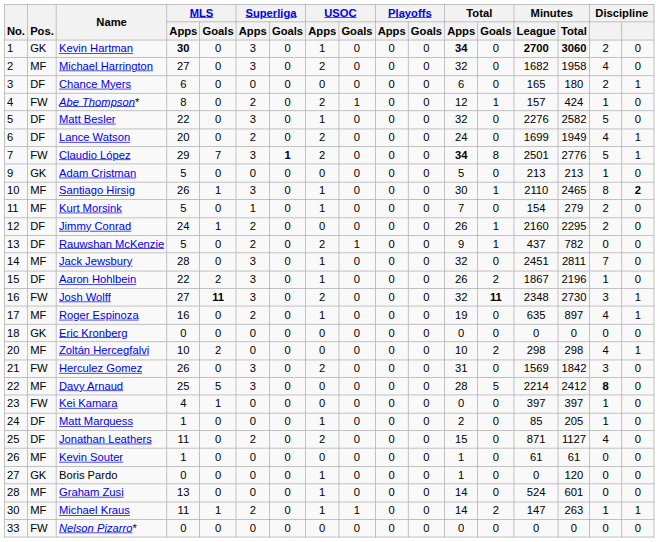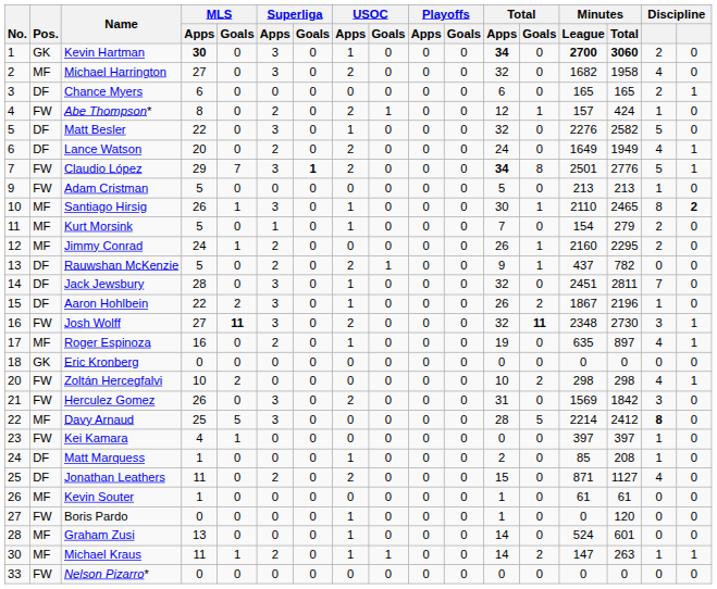 <table class="wikitable" style="text-align:center">
 <tr>
 <th rowspan="2" valign="bottom">No.</th>
 <th rowspan="2" valign="bottom">Pos.</th>
 <th rowspan="2">Name</th>
 <th colspan="2" width="85"><a href='#'>MLS</a></th>
 <th colspan="2" width="85"><a href='#'>Superliga</a></th>
 <th colspan="2" width="85"><a href='#'>USOC</a></th>
 <th colspan="2" width="85"><a href='#'>Playoffs</a></th>
 <th colspan="2" width="85">Total</th>
 <th colspan="2" width="85">Minutes</th>
 <th colspan="2" width="85">Discipline</th>
 </tr>
 <tr>
 <th>Apps</th>
 <th>Goals</th>
 <th>Apps</th>
 <th>Goals</th>
 <th>Apps</th>
 <th>Goals</th>
 <th>Apps</th>
 <th>Goals</th>
 <th>Apps</th>
 <th>Goals</th>
 <th>League</th>
 <th>Total</th>
 <th></th>
 <th></th>
 </tr>
 <tr>
 <td align="left">1</td>
 <td align="left">GK</td>
 <td align="left"> <a href='#'>Kevin Hartman</a></td>
 <td><strong>30</strong></td>
 <td>0</td>
 <td>3</td>
 <td>0</td>
 <td>1</td>
 <td>0</td>
 <td>0</td>
 <td>0</td>
 <td><strong>34</strong></td>
 <td>0</td>
 <td><strong>2700</strong></td>
 <td><strong>3060</strong></td>
 <td>2</td>
 <td>0</td>
 </tr>
 <tr>
 <td align="left">2</td>
 <td align="left">MF</td>
 <td align="left"> <a href='#'>Michael Harrington</a></td>
 <td>27</td>
 <td>0</td>
 <td>3</td>
 <td>0</td>
 <td>2</td>
 <td>0</td>
 <td>0</td>
 <td>0</td>
 <td>32</td>
 <td>0</td>
 <td>1682</td>
 <td>1958</td>
 <td>4</td>
 <td>0</td>
 </tr>
 <tr>
 <td align="left">3</td>
 <td align="left">DF</td>
 <td align="left"> <a href='#'>Chance Myers</a></td>
 <td>6</td>
 <td>0</td>
 <td>0</td>
 <td>0</td>
 <td>0</td>
 <td>0</td>
 <td>0</td>
 <td>0</td>
 <td>6</td>
 <td>0</td>
 <td>165</td>
-<td>180</td>
+<td>165</td>
 <td>2</td>
 <td>1</td>
 </tr>
 <tr>
 <td align="left">4</td>
 <td align="left">FW</td>
 <td align="left"> <em><a href='#'>Abe Thompson</a></em>*</td>
 <td>8</td>
 <td>0</td>
 <td>2</td>
 <td>0</td>
 <td>2</td>
 <td>1</td>
 <td>0</td>
 <td>0</td>
 <td>12</td>
 <td>1</td>
 <td>157</td>
 <td>424</td>
 <td>1</td>
 <td>0</td>
 </tr>
 <tr>
 <td align="left">5</td>
 <td align="left">DF</td>
 <td align="left"> <a href='#'>Matt Besler</a></td>
 <td>22</td>
 <td>0</td>
 <td>3</td>
 <td>0</td>
 <td>1</td>
 <td>0</td>
 <td>0</td>
 <td>0</td>
 <td>32</td>
 <td>0</td>
 <td>2276</td>
 <td>2582</td>
 <td>5</td>
 <td>0</td>
 </tr>
 <tr>
 <td align="left">6</td>
 <td align="left">DF</td>
 <td align="left"> <a href='#'>Lance Watson</a></td>
 <td>20</td>
 <td>0</td>
 <td>2</td>
 <td>0</td>
 <td>2</td>
 <td>0</td>
 <td>0</td>
 <td>0</td>
 <td>24</td>
 <td>0</td>
-<td>1699</td>
+<td>1649</td>
 <td>1949</td>
 <td>4</td>
 <td>1</td>
 </tr>
 <tr>
 <td align="left">7</td>
 <td align="left">FW</td>
 <td align="left"> <a href='#'>Claudio López</a></td>
 <td>29</td>
 <td>7</td>
 <td>3</td>
 <td><strong>1</strong></td>
 <td>2</td>
 <td>0</td>
 <td>0</td>
 <td>0</td>
 <td><strong>34</strong></td>
 <td>8</td>
 <td>2501</td>
 <td>2776</td>
 <td>5</td>
 <td>1</td>
 </tr>
 <tr>
 <td align="left">9</td>
-<td align="left">GK</td>
+<td align="left">FW</td>
 <td align="left"> <a href='#'>Adam Cristman</a></td>
 <td>5</td>
 <td>0</td>
 <td>0</td>
 <td>0</td>
 <td>0</td>
 <td>0</td>
 <td>0</td>
 <td>0</td>
 <td>5</td>
 <td>0</td>
 <td>213</td>
 <td>213</td>
 <td>1</td>
 <td>0</td>
 </tr>
 <tr>
 <td align="left">10</td>
 <td align="left">MF</td>
 <td align="left"> <a href='#'>Santiago Hirsig</a></td>
 <td>26</td>
 <td>1</td>
 <td>3</td>
 <td>0</td>
 <td>1</td>
 <td>0</td>
 <td>0</td>
 <td>0</td>
 <td>30</td>
 <td>1</td>
 <td>2110</td>
 <td>2465</td>
 <td>8</td>
 <td><strong>2</strong></td>
 </tr>
 <tr>
 <td align="left">11</td>
 <td align="left">MF</td>
 <td align="left"> <a href='#'>Kurt Morsink</a></td>
 <td>5</td>
 <td>0</td>
 <td>1</td>
 <td>0</td>
 <td>1</td>
 <td>0</td>
 <td>0</td>
 <td>0</td>
 <td>7</td>
 <td>0</td>
 <td>154</td>
 <td>279</td>
 <td>2</td>
 <td>0</td>
 </tr>
 <tr>
 <td align="left">12</td>
-<td align="left">DF</td>
+<td align="left">MF</td>
 <td align="left"> <a href='#'>Jimmy Conrad</a></td>
 <td>24</td>
 <td>1</td>
 <td>2</td>
 <td>0</td>
 <td>0</td>
 <td>0</td>
 <td>0</td>
 <td>0</td>
 <td>26</td>
 <td>1</td>
 <td>2160</td>
 <td>2295</td>
 <td>2</td>
 <td>0</td>
 </tr>
 <tr>
 <td align="left">13</td>
 <td align="left">DF</td>
 <td align="left"> <a href='#'>Rauwshan McKenzie</a></td>
 <td>5</td>
 <td>0</td>
 <td>2</td>
 <td>0</td>
 <td>2</td>
 <td>1</td>
 <td>0</td>
 <td>0</td>
 <td>9</td>
 <td>1</td>
 <td>437</td>
 <td>782</td>
 <td>0</td>
 <td>0</td>
 </tr>
 <tr>
 <td align="left">14</td>
-<td align="left">MF</td>
+<td align="left">DF</td>
 <td align="left"> <a href='#'>Jack Jewsbury</a></td>
 <td>28</td>
 <td>0</td>
 <td>3</td>
 <td>0</td>
 <td>1</td>
 <td>0</td>
 <td>0</td>
 <td>0</td>
 <td>32</td>
 <td>0</td>
 <td>2451</td>
 <td>2811</td>
 <td>7</td>
 <td>0</td>
 </tr>
 <tr>
 <td align="left">15</td>
 <td align="left">DF</td>
 <td align="left"> <a href='#'>Aaron Hohlbein</a></td>
 <td>22</td>
 <td>2</td>
 <td>3</td>
 <td>0</td>
 <td>1</td>
 <td>0</td>
 <td>0</td>
 <td>0</td>
 <td>26</td>
 <td>2</td>
 <td>1867</td>
 <td>2196</td>
 <td>1</td>
 <td>0</td>
 </tr>
 <tr>
 <td align="left">16</td>
 <td align="left">FW</td>
 <td align="left"> <a href='#'>Josh Wolff</a></td>
 <td>27</td>
 <td><strong>11</strong></td>
 <td>3</td>
 <td>0</td>
 <td>2</td>
 <td>0</td>
 <td>0</td>
 <td>0</td>
 <td>32</td>
 <td><strong>11</strong></td>
 <td>2348</td>
 <td>2730</td>
 <td>3</td>
 <td>1</td>
 </tr>
 <tr>
 <td align="left">17</td>
 <td align="left">MF</td>
 <td align="left"> <a href='#'>Roger Espinoza</a></td>
 <td>16</td>
 <td>0</td>
 <td>2</td>
 <td>0</td>
 <td>1</td>
 <td>0</td>
 <td>0</td>
 <td>0</td>
 <td>19</td>
 <td>0</td>
 <td>635</td>
 <td>897</td>
 <td>4</td>
 <td>1</td>
 </tr>
 <tr>
 <td align="left">18</td>
 <td align="left">GK</td>
 <td align="left"> <a href='#'>Eric Kronberg</a></td>
 <td>0</td>
 <td>0</td>
 <td>0</td>
 <td>0</td>
 <td>0</td>
 <td>0</td>
 <td>0</td>
 <td>0</td>
 <td>0</td>
 <td>0</td>
 <td>0</td>
 <td>0</td>
 <td>0</td>
 <td>0</td>
 </tr>
 <tr>
 <td align="left">20</td>
-<td align="left">MF</td>
+<td align="left">FW</td>
 <td align="left"> <a href='#'>Zoltán Hercegfalvi</a></td>
 <td>10</td>
 <td>2</td>
 <td>0</td>
 <td>0</td>
 <td>0</td>
 <td>0</td>
 <td>0</td>
 <td>0</td>
 <td>10</td>
 <td>2</td>
 <td>298</td>
 <td>298</td>
 <td>4</td>
 <td>1</td>
 </tr>
 <tr>
 <td align="left">21</td>
 <td align="left">FW</td>
 <td align="left"> <a href='#'>Herculez Gomez</a></td>
 <td>26</td>
 <td>0</td>
 <td>3</td>
 <td>0</td>
 <td>2</td>
 <td>0</td>
 <td>0</td>
 <td>0</td>
 <td>31</td>
 <td>0</td>
 <td>1569</td>
 <td>1842</td>
 <td>3</td>
 <td>0</td>
 </tr>
 <tr>
 <td align="left">22</td>
 <td align="left">MF</td>
 <td align="left"> <a href='#'>Davy Arnaud</a></td>
 <td>25</td>
 <td>5</td>
 <td>3</td>
 <td>0</td>
 <td>0</td>
 <td>0</td>
 <td>0</td>
 <td>0</td>
 <td>28</td>
 <td>5</td>
 <td>2214</td>
 <td>2412</td>
 <td><strong>8</strong></td>
 <td>0</td>
 </tr>
 <tr>
 <td align="left">23</td>
 <td align="left">FW</td>
 <td align="left"> <a href='#'>Kei Kamara</a></td>
 <td>4</td>
 <td>1</td>
 <td>0</td>
 <td>0</td>
 <td>0</td>
 <td>0</td>
 <td>0</td>
 <td>0</td>
 <td>0</td>
 <td>0</td>
 <td>397</td>
 <td>397</td>
 <td>1</td>
 <td>0</td>
 </tr>
 <tr>
 <td align="left">24</td>
 <td align="left">DF</td>
 <td align="left"> <a href='#'>Matt Marquess</a></td>
 <td>1</td>
 <td>0</td>
 <td>0</td>
 <td>0</td>
 <td>1</td>
 <td>0</td>
 <td>0</td>
 <td>0</td>
 <td>2</td>
 <td>0</td>
 <td>85</td>
-<td>205</td>
+<td>208</td>
 <td>1</td>
 <td>0</td>
 </tr>
 <tr>
 <td align="left">25</td>
 <td align="left">DF</td>
 <td align="left"> <a href='#'>Jonathan Leathers</a></td>
 <td>11</td>
 <td>0</td>
 <td>2</td>
 <td>0</td>
 <td>2</td>
 <td>0</td>
 <td>0</td>
 <td>0</td>
 <td>15</td>
 <td>0</td>
 <td>871</td>
 <td>1127</td>
 <td>4</td>
 <td>0</td>
 </tr>
 <tr>
 <td align="left">26</td>
 <td align="left">MF</td>
 <td align="left"> <a href='#'>Kevin Souter</a></td>
 <td>1</td>
 <td>0</td>
 <td>0</td>
 <td>0</td>
 <td>0</td>
 <td>0</td>
 <td>0</td>
 <td>0</td>
 <td>1</td>
 <td>0</td>
 <td>61</td>
 <td>61</td>
 <td>0</td>
 <td>0</td>
 </tr>
 <tr>
 <td align="left">27</td>
-<td align="left">GK</td>
+<td align="left">FW</td>
 <td align="left"> Boris Pardo</td>
 <td>0</td>
 <td>0</td>
 <td>0</td>
 <td>0</td>
 <td>1</td>
 <td>0</td>
 <td>0</td>
 <td>0</td>
 <td>1</td>
 <td>0</td>
 <td>0</td>
 <td>120</td>
 <td>0</td>
 <td>0</td>
 </tr>
 <tr>
 <td align="left">28</td>
 <td align="left">MF</td>
 <td align="left"> <a href='#'>Graham Zusi</a></td>
 <td>13</td>
 <td>0</td>
 <td>0</td>
 <td>0</td>
 <td>1</td>
 <td>0</td>
 <td>0</td>
 <td>0</td>
 <td>14</td>
 <td>0</td>
 <td>524</td>
 <td>601</td>
 <td>0</td>
 <td>0</td>
 </tr>
 <tr>
 <td align="left">30</td>
 <td align="left">MF</td>
 <td align="left"> <a href='#'>Michael Kraus</a></td>
 <td>11</td>
 <td>1</td>
 <td>2</td>
 <td>0</td>
 <td>1</td>
 <td>1</td>
 <td>0</td>
 <td>0</td>
 <td>14</td>
 <td>2</td>
 <td>147</td>
 <td>263</td>
 <td>1</td>
 <td>1</td>
 </tr>
 <tr>
 <td align="left">33</td>
 <td align="left">FW</td>
 <td align="left"> <em><a href='#'>Nelson Pizarro</a></em>*</td>
 <td>0</td>
 <td>0</td>
 <td>0</td>
 <td>0</td>
 <td>0</td>
 <td>0</td>
 <td>0</td>
 <td>0</td>
 <td>0</td>
 <td>0</td>
 <td>0</td>
 <td>0</td>
 <td>0</td>
 <td>0</td>
 </tr>
 </table>
